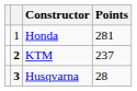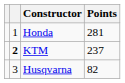 <table class="wikitable" style="font-size: 95%;">
 <tr>
 <th></th>
 <th></th>
 <th>Constructor</th>
 <th>Points</th>
 </tr>
 <tr>
 <td></td>
 <td align=center>1</td>
 <td> <a href='#'>Honda</a></td>
 <td align=left>281</td>
 </tr>
 <tr>
 <td></td>
 <td align=center><strong>2</strong></td>
 <td> <a href='#'>KTM</a></td>
 <td align=left>237</td>
 </tr>
 <tr>
 <td></td>
-<td align=center><strong>3</strong></td>
+<td align=center>3</td>
 <td> <a href='#'>Husqvarna</a></td>
-<td align=left>28</td>
+<td align=left>82</td>
 </tr>
 </table>
